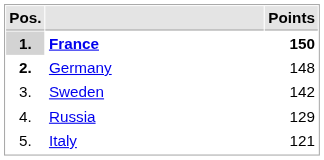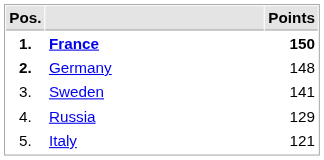 <table cellspacing="1" cellpadding="3" style="border:1px solid #AAAAAA;font-size:90%">
 <tr bgcolor="#E4E4E4">
 <th style="border-bottom:1px solid #AAAAAA" width=10>Pos.</th>
 <th style="border-bottom:1px solid #AAAAAA" width=200></th>
 <th style="border-bottom:1px solid #AAAAAA" width=20>Points</th>
 </tr>
 <tr>
-<td align="center" style="background: lightgrey;"><strong>1.</strong></td>
+<td align="center"><strong>1.</strong></td>
 <td> <strong><a href='#'>France</a></strong></td>
 <td align="right"><strong>150</strong></td>
 </tr>
 <tr>
 <td align="center"><strong>2.</strong></td>
 <td> <a href='#'>Germany</a></td>
 <td align="right">148</td>
 </tr>
 <tr>
 <td align="center">3.</td>
 <td> <a href='#'>Sweden</a></td>
-<td align="right">142</td>
+<td align="right">141</td>
 </tr>
 <tr>
 <td align="center">4.</td>
 <td> <a href='#'>Russia</a></td>
 <td align="right">129</td>
 </tr>
 <tr>
 <td align="center">5.</td>
 <td> <a href='#'>Italy</a></td>
 <td align="right">121</td>
 </tr>
 <tr>
 </tr>
 </table>
